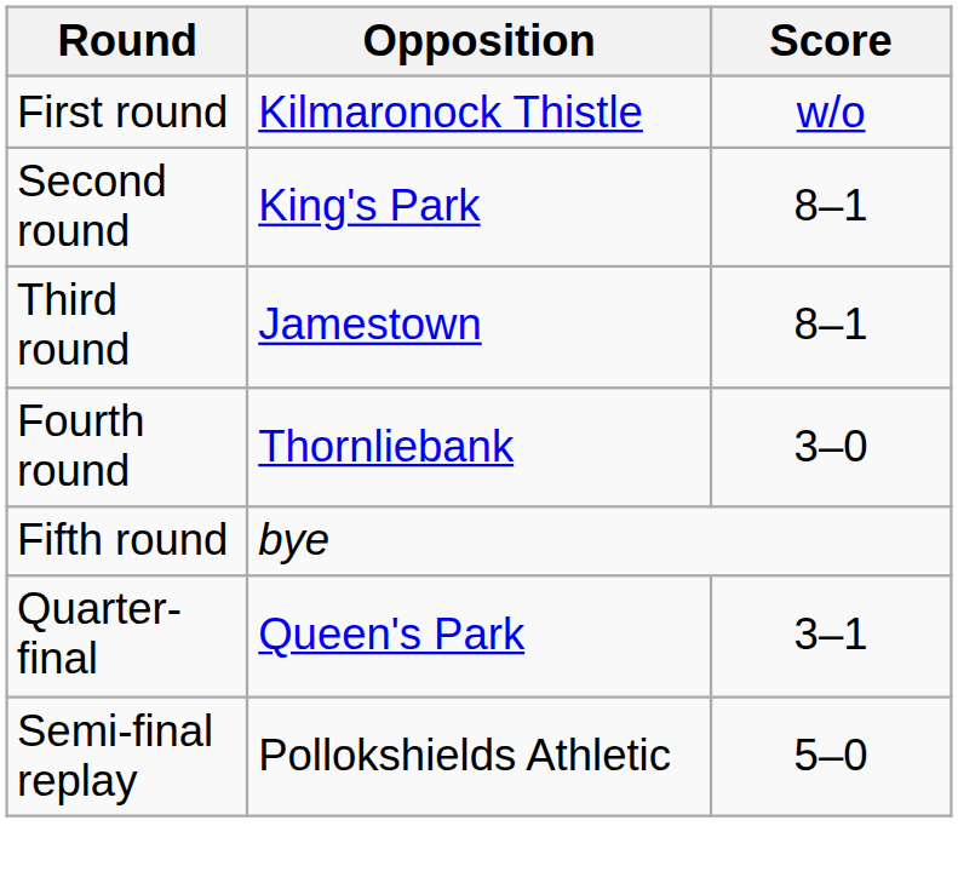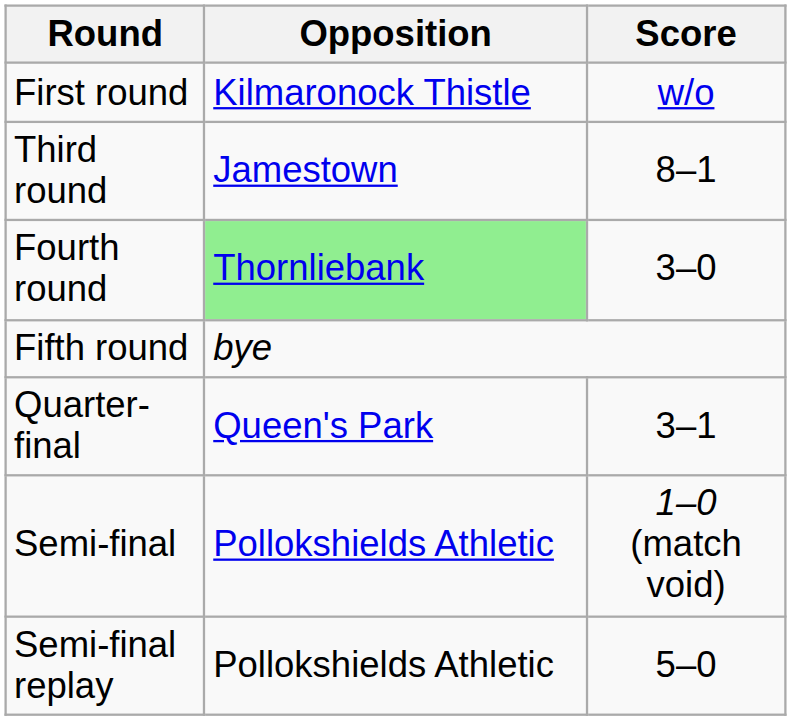 <table class="wikitable" style="text-align:left;margin-left:1em;float:left">
 <tr>
 <th width=80>Round</th>
 <th width=160>Opposition</th>
 <th width=80>Score</th>
 </tr>
 <tr>
 <td>First round</td>
 <td><a href='#'>Kilmaronock Thistle</a></td>
 <td align=center><a href='#'>w/o</a></td>
 </tr>
 <tr>
-<td>Second round</td>
-<td><a href='#'>King's Park</a></td>
-<td align=center>8–1</td>
-</tr>
-<tr>
 <td>Third round</td>
 <td><a href='#'>Jamestown</a></td>
 <td align=center>8–1</td>
 </tr>
 <tr>
 <td>Fourth round</td>
-<td><a href='#'>Thornliebank</a></td>
+<td style="background: lightgreen;"><a href='#'>Thornliebank</a></td>
 <td align=center>3–0</td>
 </tr>
 <tr>
 <td>Fifth round</td>
 <td colspan="2"><em>bye</em></td>
 </tr>
 <tr>
 <td>Quarter-final</td>
 <td><a href='#'>Queen's Park</a></td>
 <td align=center>3–1</td>
 </tr>
 <tr>
+<td>Semi-final</td>
+<td><a href='#'>Pollokshields Athletic</a></td>
+<td align=center><em>1–0</em> (match void)</td>
+</tr>
+<tr>
 <td>Semi-final replay</td>
 <td>Pollokshields Athletic</td>
 <td align=center>5–0</td>
 </tr>
 </table>
